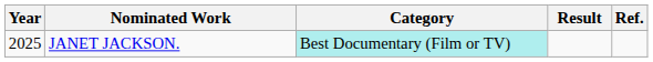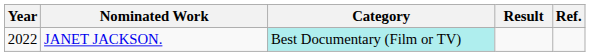 <table class="wikitable" width="50%">
 <tr>
 <th width="5%">Year</th>
 <th width="40%">Nominated Work</th>
 <th width="40%">Category</th>
 <th width="10%">Result</th>
 <th width="5%">Ref.</th>
 </tr>
 <tr>
-<td>2025</td>
+<td>2022</td>
 <td><a href='#'>JANET JACKSON.</a></td>
 <td style="background: paleturquoise;">Best Documentary (Film or TV)</td>
 <td></td>
 <td></td>
 </tr>
 </table>
